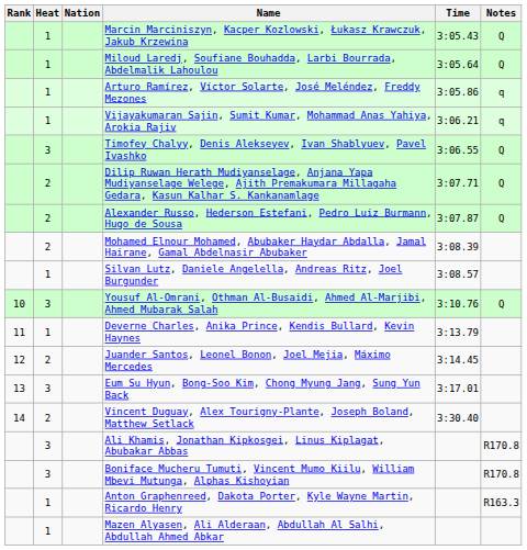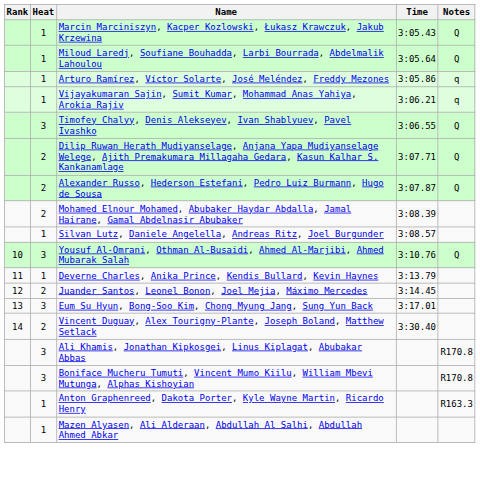 <table class="wikitable sortable" style="text-align:center;font-size:90%">
 <tr>
 <th>Rank</th>
 <th>Heat</th>
-<th>Nation</th>
 <th>Name</th>
 <th>Time</th>
 <th>Notes</th>
 </tr>
 <tr bgcolor=ccffcc>
 <td></td>
 <td>1</td>
-<td align=left></td>
 <td align=left><a href='#'>Marcin Marciniszyn</a>, <a href='#'>Kacper Kozlowski</a>, <a href='#'>Łukasz Krawczuk</a>, <a href='#'>Jakub Krzewina</a></td>
 <td>3:05.43</td>
 <td>Q</td>
 </tr>
 <tr bgcolor=ccffcc>
 <td></td>
 <td>1</td>
-<td align=left></td>
 <td align=left><a href='#'>Miloud Laredj</a>, <a href='#'>Soufiane Bouhadda</a>, <a href='#'>Larbi Bourrada</a>, <a href='#'>Abdelmalik Lahoulou</a></td>
 <td>3:05.64</td>
 <td>Q</td>
 </tr>
 <tr bgcolor=ddffdd>
 <td></td>
 <td>1</td>
-<td align=left></td>
 <td align=left><a href='#'>Arturo Ramírez</a>, <a href='#'>Víctor Solarte</a>, <a href='#'>José Meléndez</a>, <a href='#'>Freddy Mezones</a></td>
 <td>3:05.86</td>
 <td>q</td>
 </tr>
 <tr bgcolor=ddffdd>
 <td></td>
 <td>1</td>
-<td align=left></td>
 <td align=left><a href='#'>Vijayakumaran Sajin</a>, <a href='#'>Sumit Kumar</a>, <a href='#'>Mohammad Anas Yahiya</a>, <a href='#'>Arokia Rajiv</a></td>
 <td>3:06.21</td>
 <td>q</td>
 </tr>
 <tr bgcolor=ccffcc>
 <td></td>
 <td>3</td>
-<td align=left></td>
 <td align=left><a href='#'>Timofey Chalyy</a>, <a href='#'>Denis Alekseyev</a>, <a href='#'>Ivan Shablyuev</a>, <a href='#'>Pavel Ivashko</a></td>
 <td>3:06.55</td>
 <td>Q</td>
 </tr>
 <tr bgcolor=ccffcc>
 <td></td>
 <td>2</td>
-<td align=left></td>
 <td align=left><a href='#'>Dilip Ruwan Herath Mudiyanselage</a>, <a href='#'>Anjana Yapa Mudiyanselage Welege</a>, <a href='#'>Ajith Premakumara Millagaha Gedara</a>, <a href='#'>Kasun Kalhar S. Kankanamlage</a></td>
 <td>3:07.71</td>
 <td>Q</td>
 </tr>
 <tr bgcolor=ccffcc>
 <td></td>
 <td>2</td>
-<td align=left></td>
 <td align=left><a href='#'>Alexander Russo</a>, <a href='#'>Hederson Estefani</a>, <a href='#'>Pedro Luiz Burmann</a>, <a href='#'>Hugo de Sousa</a></td>
 <td>3:07.87</td>
 <td>Q</td>
 </tr>
 <tr>
 <td></td>
 <td>2</td>
-<td align=left></td>
 <td align=left><a href='#'>Mohamed Elnour Mohamed</a>, <a href='#'>Abubaker Haydar Abdalla</a>, <a href='#'>Jamal Hairane</a>, <a href='#'>Gamal Abdelnasir Abubaker</a></td>
 <td>3:08.39</td>
 <td></td>
 </tr>
 <tr>
 <td></td>
 <td>1</td>
-<td align=left></td>
 <td align=left><a href='#'>Silvan Lutz</a>, <a href='#'>Daniele Angelella</a>, <a href='#'>Andreas Ritz</a>, <a href='#'>Joel Burgunder</a></td>
 <td>3:08.57</td>
 <td></td>
 </tr>
 <tr bgcolor=ccffcc>
 <td>10</td>
 <td>3</td>
-<td align=left></td>
 <td align=left><a href='#'>Yousuf Al-Omrani</a>, <a href='#'>Othman Al-Busaidi</a>, <a href='#'>Ahmed Al-Marjibi</a>, <a href='#'>Ahmed Mubarak Salah</a></td>
 <td>3:10.76</td>
 <td>Q</td>
 </tr>
 <tr>
 <td>11</td>
 <td>1</td>
-<td align=left></td>
 <td align=left><a href='#'>Deverne Charles</a>, <a href='#'>Anika Prince</a>, <a href='#'>Kendis Bullard</a>, <a href='#'>Kevin Haynes</a></td>
 <td>3:13.79</td>
 <td></td>
 </tr>
 <tr>
 <td>12</td>
 <td>2</td>
-<td align=left></td>
 <td align=left><a href='#'>Juander Santos</a>, <a href='#'>Leonel Bonon</a>, <a href='#'>Joel Mejia</a>, <a href='#'>Máximo Mercedes</a></td>
 <td>3:14.45</td>
 <td></td>
 </tr>
 <tr>
 <td>13</td>
 <td>3</td>
-<td align=left></td>
 <td align=left><a href='#'>Eum Su Hyun</a>, <a href='#'>Bong-Soo Kim</a>, <a href='#'>Chong Myung Jang</a>, <a href='#'>Sung Yun Back</a></td>
 <td>3:17.01</td>
 <td></td>
 </tr>
 <tr>
 <td>14</td>
 <td>2</td>
-<td align=left></td>
 <td align=left><a href='#'>Vincent Duguay</a>, <a href='#'>Alex Tourigny-Plante</a>, <a href='#'>Joseph Boland</a>, <a href='#'>Matthew Setlack</a></td>
 <td>3:30.40</td>
 <td></td>
 </tr>
 <tr>
 <td></td>
 <td>3</td>
-<td align=left></td>
 <td align=left><a href='#'>Ali Khamis</a>, <a href='#'>Jonathan Kipkosgei</a>, <a href='#'>Linus Kiplagat</a>, <a href='#'>Abubakar Abbas</a></td>
 <td></td>
 <td>R170.8</td>
 </tr>
 <tr>
 <td></td>
 <td>3</td>
-<td align=left></td>
 <td align=left><a href='#'>Boniface Mucheru Tumuti</a>, <a href='#'>Vincent Mumo Kiilu</a>, <a href='#'>William Mbevi Mutunga</a>, <a href='#'>Alphas Kishoyian</a></td>
 <td></td>
 <td>R170.8</td>
 </tr>
 <tr>
 <td></td>
 <td>1</td>
-<td align=left></td>
 <td align=left><a href='#'>Anton Graphenreed</a>, <a href='#'>Dakota Porter</a>, <a href='#'>Kyle Wayne Martin</a>, <a href='#'>Ricardo Henry</a></td>
 <td></td>
 <td>R163.3</td>
 </tr>
 <tr>
 <td></td>
 <td>1</td>
-<td align=left></td>
 <td align=left><a href='#'>Mazen Alyasen</a>, <a href='#'>Ali Alderaan</a>, <a href='#'>Abdullah Al Salhi</a>, <a href='#'>Abdullah Ahmed Abkar</a></td>
 <td></td>
 <td></td>
 </tr>
 </table>
